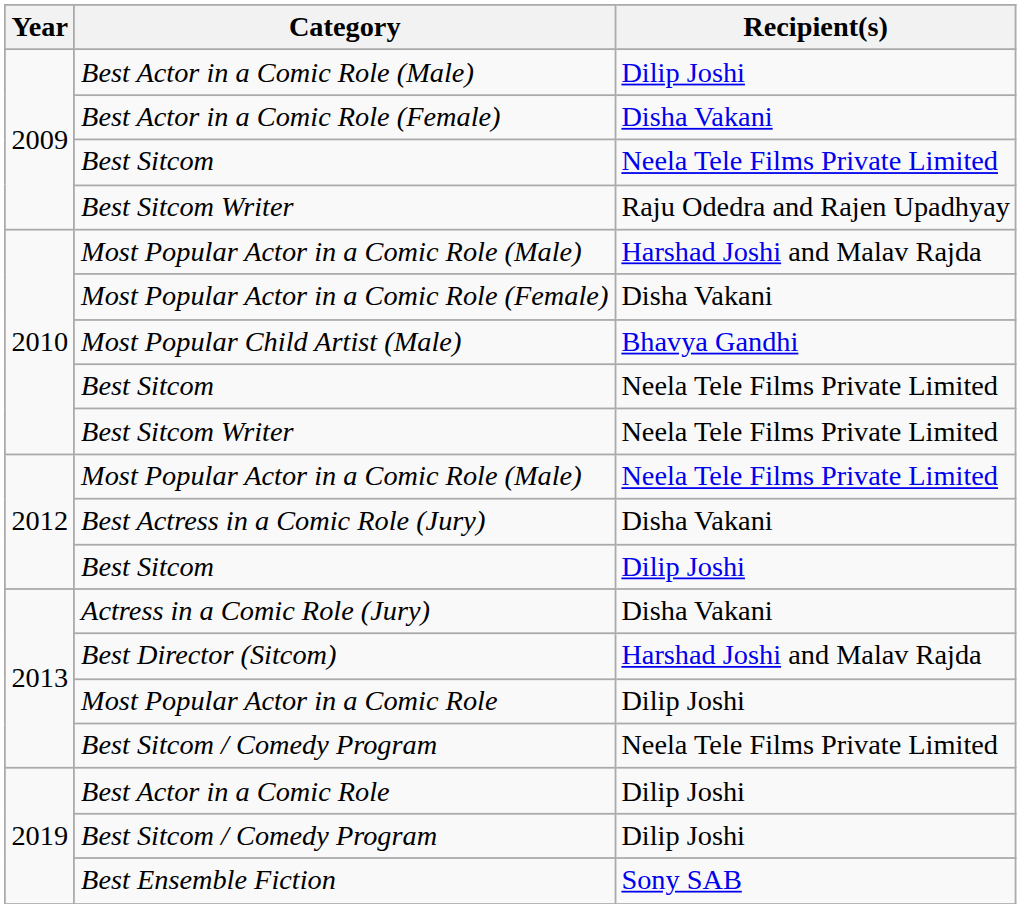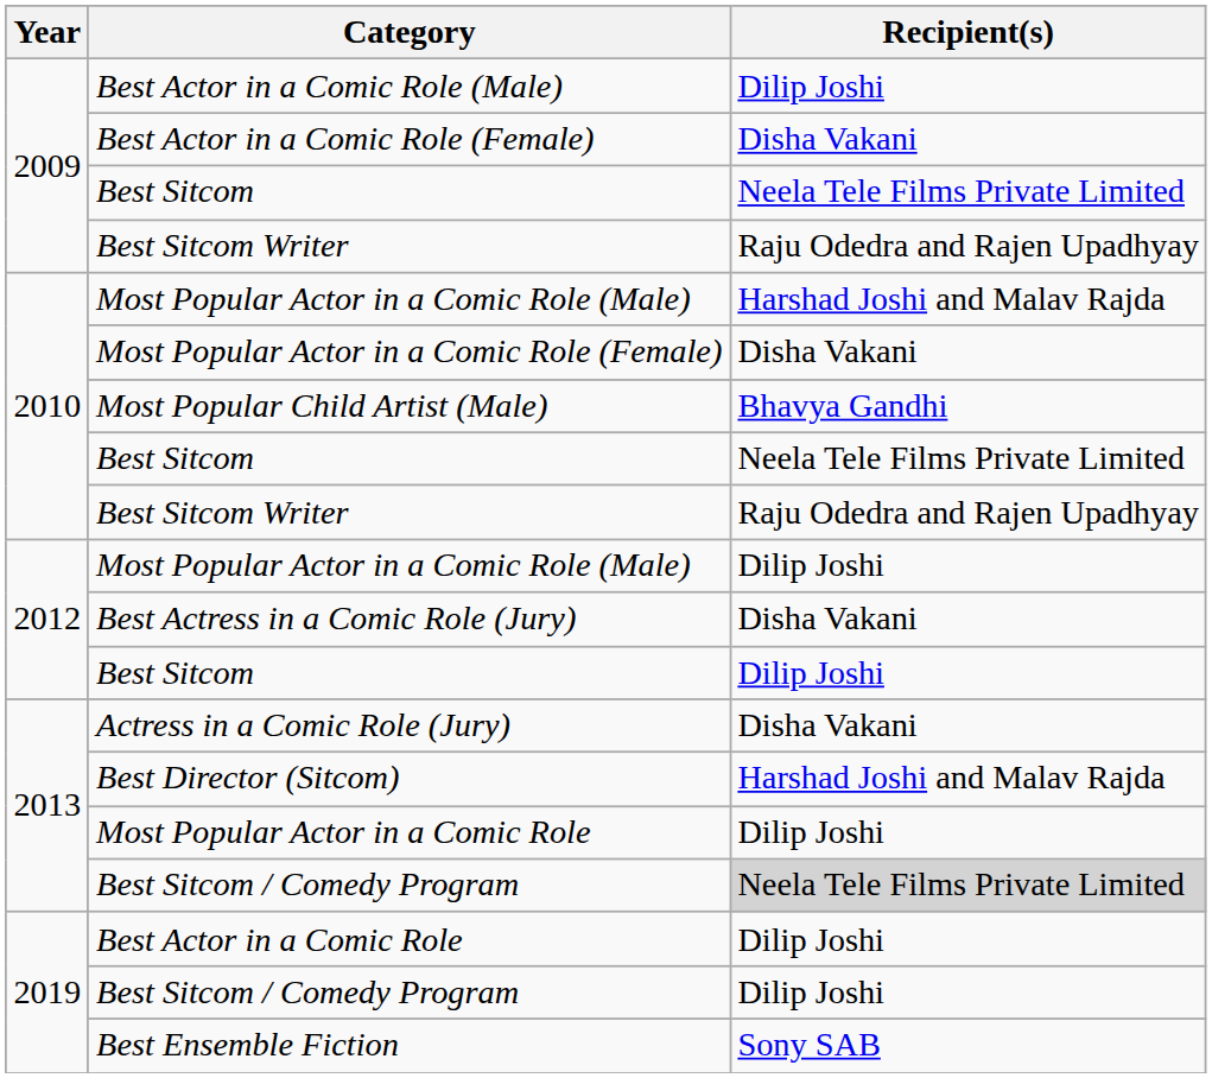 <table class="wikitable">
 <tr>
 <th>Year</th>
 <th>Category</th>
 <th>Recipient(s)</th>
 </tr>
 <tr>
 <td rowspan="4">2009</td>
 <td><em>Best Actor in a Comic Role (Male)</em></td>
 <td><a href='#'>Dilip Joshi</a></td>
 </tr>
 <tr>
 <td><em>Best Actor in a Comic Role (Female)</em></td>
 <td><a href='#'>Disha Vakani</a></td>
 </tr>
 <tr>
 <td><em>Best Sitcom</em></td>
 <td><a href='#'>Neela Tele Films Private Limited</a></td>
 </tr>
 <tr>
 <td><em>Best Sitcom Writer</em></td>
 <td>Raju Odedra and Rajen Upadhyay</td>
 </tr>
 <tr>
 <td rowspan="5">2010</td>
 <td><em>Most Popular Actor in a Comic Role (Male)</em></td>
 <td><a href='#'>Harshad Joshi</a> and Malav Rajda</td>
 </tr>
 <tr>
 <td><em>Most Popular Actor in a Comic Role (Female)</em></td>
 <td>Disha Vakani</td>
 </tr>
 <tr>
 <td><em>Most Popular Child Artist (Male)</em></td>
 <td><a href='#'>Bhavya Gandhi</a></td>
 </tr>
 <tr>
 <td><em>Best Sitcom</em></td>
 <td>Neela Tele Films Private Limited</td>
 </tr>
 <tr>
 <td><em>Best Sitcom Writer</em></td>
-<td>Neela Tele Films Private Limited</td>
+<td>Raju Odedra and Rajen Upadhyay</td>
 </tr>
 <tr>
 <td rowspan="3">2012</td>
 <td><em>Most Popular Actor in a Comic Role (Male)</em></td>
-<td><a href='#'>Neela Tele Films Private Limited</a></td>
+<td>Dilip Joshi</td>
 </tr>
 <tr>
 <td><em>Best Actress in a Comic Role (Jury)</em></td>
 <td>Disha Vakani</td>
 </tr>
 <tr>
 <td><em>Best Sitcom</em></td>
 <td><a href='#'>Dilip Joshi</a></td>
 </tr>
 <tr>
 <td rowspan="4">2013</td>
 <td><em> Actress in a Comic Role (Jury)</em></td>
 <td>Disha Vakani</td>
 </tr>
 <tr>
 <td><em>Best Director (Sitcom)</em></td>
 <td><a href='#'>Harshad Joshi</a> and Malav Rajda</td>
 </tr>
 <tr>
 <td><em>Most Popular Actor in a Comic Role</em></td>
 <td>Dilip Joshi</td>
 </tr>
 <tr>
 <td><em>Best Sitcom / Comedy Program</em></td>
-<td>Neela Tele Films Private Limited</td>
+<td style="background: lightgrey;">Neela Tele Films Private Limited</td>
 </tr>
 <tr>
 <td rowspan="3">2019</td>
 <td><em>Best Actor in a Comic Role</em></td>
 <td>Dilip Joshi</td>
 </tr>
 <tr>
 <td><em>Best Sitcom / Comedy Program</em></td>
 <td>Dilip Joshi</td>
 </tr>
 <tr>
 <td><em>Best Ensemble Fiction</em></td>
 <td><a href='#'>Sony SAB</a></td>
 </tr>
 </table>
